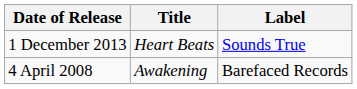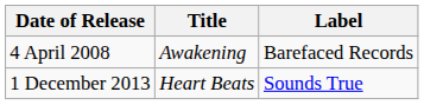 <table class="wikitable">
 <tr>
 <th>Date of Release</th>
 <th>Title</th>
 <th>Label</th>
 </tr>
 <tr>
+<td>4 April 2008</td>
+<td><em>Awakening</em></td>
+<td>Barefaced Records</td>
+</tr>
+<tr>
 <td>1 December 2013</td>
 <td><em>Heart Beats</em></td>
 <td><a href='#'>Sounds True</a></td>
 </tr>
-<tr>
-<td>4 April 2008</td>
-<td><em>Awakening</em></td>
-<td>Barefaced Records</td>
-</tr>
 </table>
